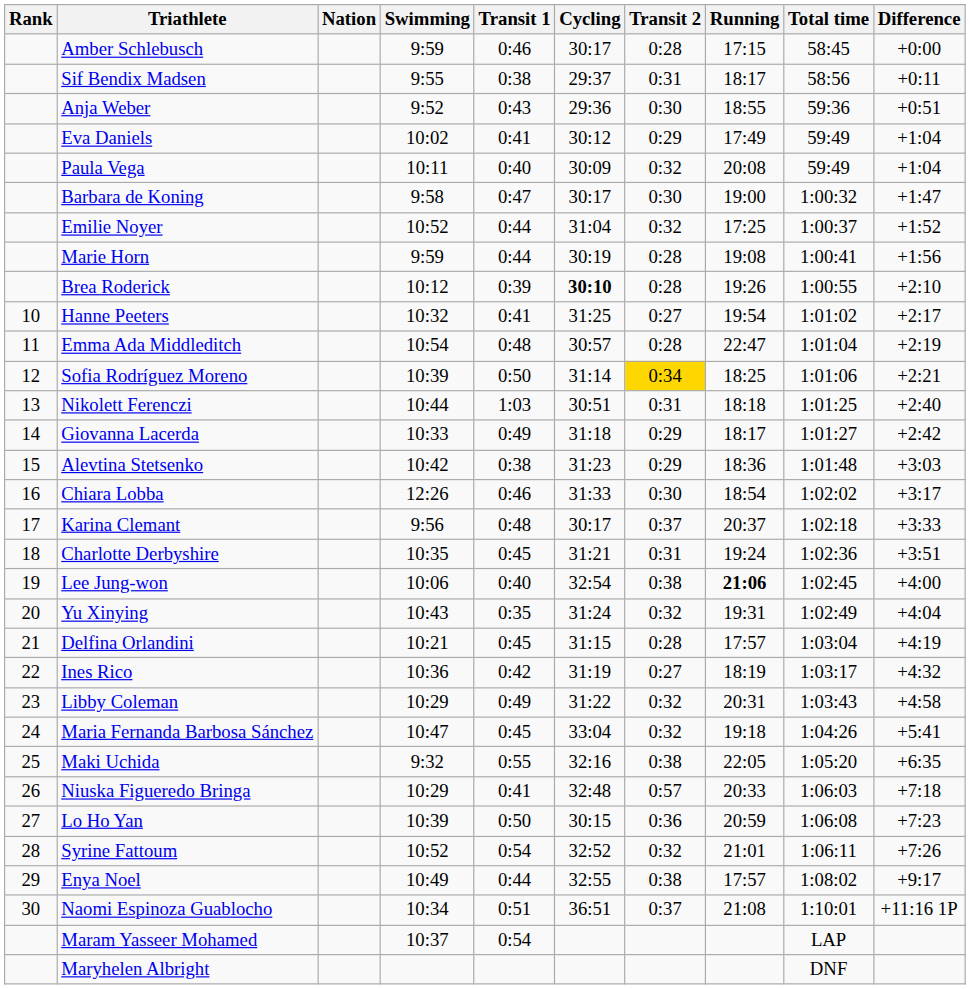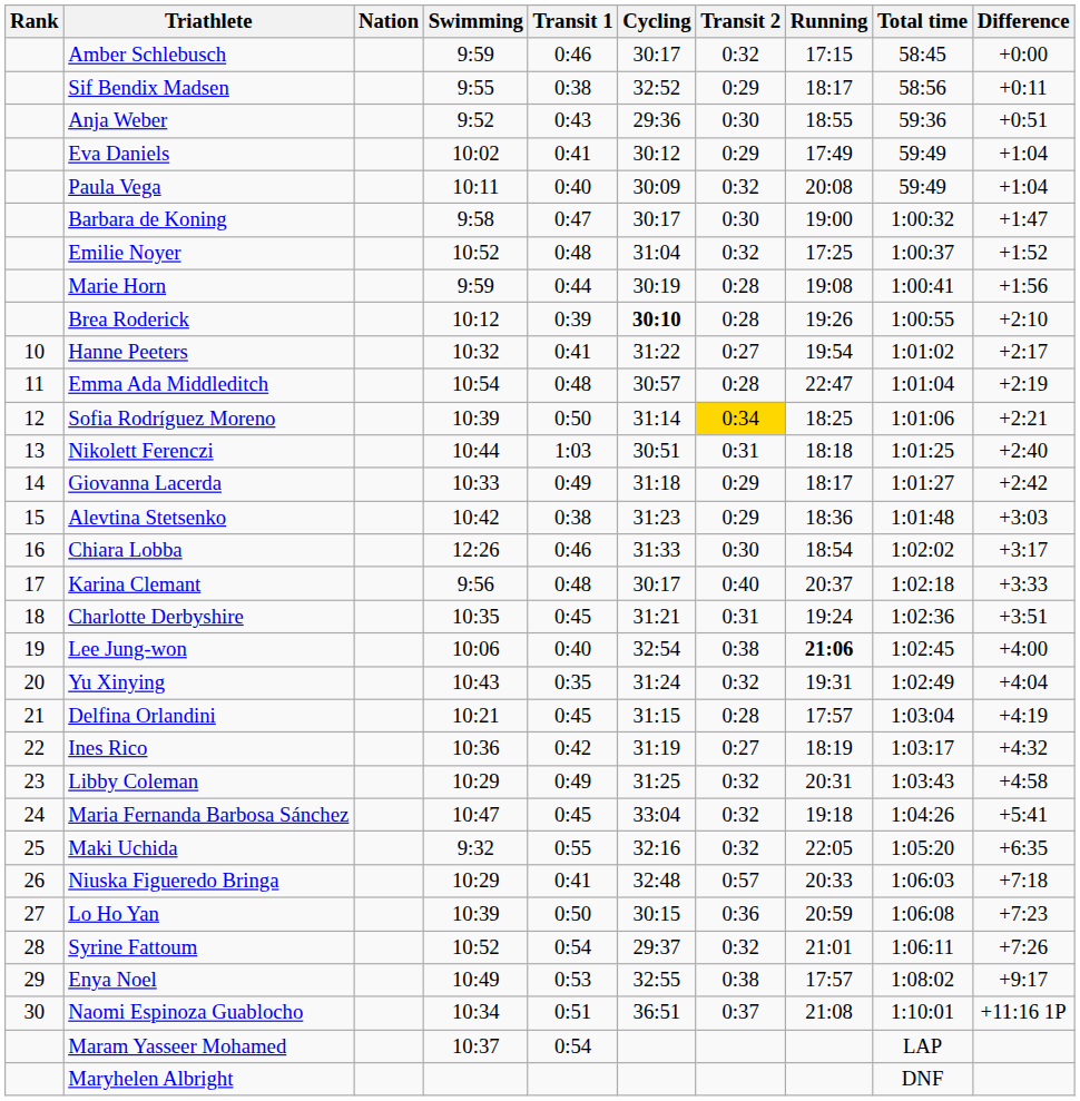 <table class="wikitable sortable" style="text-align:center">
 <tr>
 <th>Rank</th>
 <th>Triathlete</th>
 <th>Nation</th>
 <th>Swimming</th>
 <th>Transit 1</th>
 <th>Cycling</th>
 <th>Transit 2</th>
 <th>Running</th>
 <th>Total time</th>
 <th>Difference</th>
 </tr>
 <tr>
 <td></td>
 <td align=left><a href='#'>Amber Schlebusch</a></td>
 <td align=left></td>
 <td>9:59</td>
 <td>0:46</td>
 <td>30:17</td>
-<td>0:28</td>
+<td>0:32</td>
 <td>17:15</td>
 <td>58:45</td>
 <td>+0:00</td>
 </tr>
 <tr>
 <td></td>
 <td align=left><a href='#'>Sif Bendix Madsen</a></td>
 <td align=left></td>
 <td>9:55</td>
 <td>0:38</td>
-<td>29:37</td>
-<td>0:31</td>
+<td>32:52</td>
+<td>0:29</td>
 <td>18:17</td>
 <td>58:56</td>
 <td>+0:11</td>
 </tr>
 <tr>
 <td></td>
 <td align=left><a href='#'>Anja Weber</a></td>
 <td align=left></td>
 <td>9:52</td>
 <td>0:43</td>
 <td>29:36</td>
 <td>0:30</td>
 <td>18:55</td>
 <td>59:36</td>
 <td>+0:51</td>
 </tr>
 <tr>
 <td></td>
 <td align=left><a href='#'>Eva Daniels</a></td>
 <td align=left></td>
 <td>10:02</td>
 <td>0:41</td>
 <td>30:12</td>
 <td>0:29</td>
 <td>17:49</td>
 <td>59:49</td>
 <td>+1:04</td>
 </tr>
 <tr>
 <td></td>
 <td align=left><a href='#'>Paula Vega</a></td>
 <td align=left></td>
 <td>10:11</td>
 <td>0:40</td>
 <td>30:09</td>
 <td>0:32</td>
 <td>20:08</td>
 <td>59:49</td>
 <td>+1:04</td>
 </tr>
 <tr>
 <td></td>
 <td align=left><a href='#'>Barbara de Koning</a></td>
 <td align=left></td>
 <td>9:58</td>
 <td>0:47</td>
 <td>30:17</td>
 <td>0:30</td>
 <td>19:00</td>
 <td>1:00:32</td>
 <td>+1:47</td>
 </tr>
 <tr>
 <td></td>
 <td align=left><a href='#'>Emilie Noyer</a></td>
 <td align=left></td>
 <td>10:52</td>
-<td>0:44</td>
+<td>0:48</td>
 <td>31:04</td>
 <td>0:32</td>
 <td>17:25</td>
 <td>1:00:37</td>
 <td>+1:52</td>
 </tr>
 <tr>
 <td></td>
 <td align=left><a href='#'>Marie Horn</a></td>
 <td align=left></td>
 <td>9:59</td>
 <td>0:44</td>
 <td>30:19</td>
 <td>0:28</td>
 <td>19:08</td>
 <td>1:00:41</td>
 <td>+1:56</td>
 </tr>
 <tr>
 <td></td>
 <td align=left><a href='#'>Brea Roderick</a></td>
 <td align=left></td>
 <td>10:12</td>
 <td>0:39</td>
 <td><strong>30:10</strong></td>
 <td>0:28</td>
 <td>19:26</td>
 <td>1:00:55</td>
 <td>+2:10</td>
 </tr>
 <tr>
 <td>10</td>
 <td align=left><a href='#'>Hanne Peeters</a></td>
 <td align=left></td>
 <td>10:32</td>
 <td>0:41</td>
-<td>31:25</td>
+<td>31:22</td>
 <td>0:27</td>
 <td>19:54</td>
 <td>1:01:02</td>
 <td>+2:17</td>
 </tr>
 <tr>
 <td>11</td>
 <td align=left><a href='#'>Emma Ada Middleditch</a></td>
 <td align=left></td>
 <td>10:54</td>
 <td>0:48</td>
 <td>30:57</td>
 <td>0:28</td>
 <td>22:47</td>
 <td>1:01:04</td>
 <td>+2:19</td>
 </tr>
 <tr>
 <td>12</td>
 <td align=left><a href='#'>Sofia Rodríguez Moreno</a></td>
 <td align=left></td>
 <td>10:39</td>
 <td>0:50</td>
 <td>31:14</td>
 <td style="background: gold;">0:34</td>
 <td>18:25</td>
 <td>1:01:06</td>
 <td>+2:21</td>
 </tr>
 <tr>
 <td>13</td>
 <td align=left><a href='#'>Nikolett Ferenczi</a></td>
 <td align=left></td>
 <td>10:44</td>
 <td>1:03</td>
 <td>30:51</td>
 <td>0:31</td>
 <td>18:18</td>
 <td>1:01:25</td>
 <td>+2:40</td>
 </tr>
 <tr>
 <td>14</td>
 <td align=left><a href='#'>Giovanna Lacerda</a></td>
 <td align=left></td>
 <td>10:33</td>
 <td>0:49</td>
 <td>31:18</td>
 <td>0:29</td>
 <td>18:17</td>
 <td>1:01:27</td>
 <td>+2:42</td>
 </tr>
 <tr>
 <td>15</td>
 <td align=left><a href='#'>Alevtina Stetsenko</a></td>
 <td align=left></td>
 <td>10:42</td>
 <td>0:38</td>
 <td>31:23</td>
 <td>0:29</td>
 <td>18:36</td>
 <td>1:01:48</td>
 <td>+3:03</td>
 </tr>
 <tr>
 <td>16</td>
 <td align=left><a href='#'>Chiara Lobba</a></td>
 <td align=left></td>
 <td>12:26</td>
 <td>0:46</td>
 <td>31:33</td>
 <td>0:30</td>
 <td>18:54</td>
 <td>1:02:02</td>
 <td>+3:17</td>
 </tr>
 <tr>
 <td>17</td>
 <td align=left><a href='#'>Karina Clemant</a></td>
 <td align=left></td>
 <td>9:56</td>
 <td>0:48</td>
 <td>30:17</td>
-<td>0:37</td>
+<td>0:40</td>
 <td>20:37</td>
 <td>1:02:18</td>
 <td>+3:33</td>
 </tr>
 <tr>
 <td>18</td>
 <td align=left><a href='#'>Charlotte Derbyshire</a></td>
 <td align=left></td>
 <td>10:35</td>
 <td>0:45</td>
 <td>31:21</td>
 <td>0:31</td>
 <td>19:24</td>
 <td>1:02:36</td>
 <td>+3:51</td>
 </tr>
 <tr>
 <td>19</td>
 <td align=left><a href='#'>Lee Jung-won</a></td>
 <td align=left></td>
 <td>10:06</td>
 <td>0:40</td>
 <td>32:54</td>
 <td>0:38</td>
 <td><strong>21:06</strong></td>
 <td>1:02:45</td>
 <td>+4:00</td>
 </tr>
 <tr>
 <td>20</td>
 <td align=left><a href='#'>Yu Xinying</a></td>
 <td align=left></td>
 <td>10:43</td>
 <td>0:35</td>
 <td>31:24</td>
 <td>0:32</td>
 <td>19:31</td>
 <td>1:02:49</td>
 <td>+4:04</td>
 </tr>
 <tr>
 <td>21</td>
 <td align=left><a href='#'>Delfina Orlandini</a></td>
 <td align=left></td>
 <td>10:21</td>
 <td>0:45</td>
 <td>31:15</td>
 <td>0:28</td>
 <td>17:57</td>
 <td>1:03:04</td>
 <td>+4:19</td>
 </tr>
 <tr>
 <td>22</td>
 <td align=left><a href='#'>Ines Rico</a></td>
 <td align=left></td>
 <td>10:36</td>
 <td>0:42</td>
 <td>31:19</td>
 <td>0:27</td>
 <td>18:19</td>
 <td>1:03:17</td>
 <td>+4:32</td>
 </tr>
 <tr>
 <td>23</td>
 <td align=left><a href='#'>Libby Coleman</a></td>
 <td align=left></td>
 <td>10:29</td>
 <td>0:49</td>
-<td>31:22</td>
+<td>31:25</td>
 <td>0:32</td>
 <td>20:31</td>
 <td>1:03:43</td>
 <td>+4:58</td>
 </tr>
 <tr>
 <td>24</td>
 <td align=left><a href='#'>Maria Fernanda Barbosa Sánchez</a></td>
 <td align=left></td>
 <td>10:47</td>
 <td>0:45</td>
 <td>33:04</td>
 <td>0:32</td>
 <td>19:18</td>
 <td>1:04:26</td>
 <td>+5:41</td>
 </tr>
 <tr>
 <td>25</td>
 <td align=left><a href='#'>Maki Uchida</a></td>
 <td align=left></td>
 <td>9:32</td>
 <td>0:55</td>
 <td>32:16</td>
-<td>0:38</td>
+<td>0:32</td>
 <td>22:05</td>
 <td>1:05:20</td>
 <td>+6:35</td>
 </tr>
 <tr>
 <td>26</td>
 <td align=left><a href='#'>Niuska Figueredo Bringa</a></td>
 <td align=left></td>
 <td>10:29</td>
 <td>0:41</td>
 <td>32:48</td>
 <td>0:57</td>
 <td>20:33</td>
 <td>1:06:03</td>
 <td>+7:18</td>
 </tr>
 <tr>
 <td>27</td>
 <td align=left><a href='#'>Lo Ho Yan</a></td>
 <td align=left></td>
 <td>10:39</td>
 <td>0:50</td>
 <td>30:15</td>
 <td>0:36</td>
 <td>20:59</td>
 <td>1:06:08</td>
 <td>+7:23</td>
 </tr>
 <tr>
 <td>28</td>
 <td align=left><a href='#'>Syrine Fattoum</a></td>
 <td align=left></td>
 <td>10:52</td>
 <td>0:54</td>
-<td>32:52</td>
+<td>29:37</td>
 <td>0:32</td>
 <td>21:01</td>
 <td>1:06:11</td>
 <td>+7:26</td>
 </tr>
 <tr>
 <td>29</td>
 <td align=left><a href='#'>Enya Noel</a></td>
 <td align=left></td>
 <td>10:49</td>
-<td>0:44</td>
+<td>0:53</td>
 <td>32:55</td>
 <td>0:38</td>
 <td>17:57</td>
 <td>1:08:02</td>
 <td>+9:17</td>
 </tr>
 <tr>
 <td>30</td>
 <td align=left><a href='#'>Naomi Espinoza Guablocho</a></td>
 <td align=left></td>
 <td>10:34</td>
 <td>0:51</td>
 <td>36:51</td>
 <td>0:37</td>
 <td>21:08</td>
 <td>1:10:01</td>
 <td>+11:16 1P</td>
 </tr>
 <tr>
 <td></td>
 <td align=left><a href='#'>Maram Yasseer Mohamed</a></td>
 <td align=left></td>
 <td>10:37</td>
 <td>0:54</td>
 <td></td>
 <td></td>
 <td></td>
 <td>LAP</td>
 <td></td>
 </tr>
 <tr>
 <td></td>
 <td align=left><a href='#'>Maryhelen Albright</a></td>
 <td align=left></td>
 <td></td>
 <td></td>
 <td></td>
 <td></td>
 <td></td>
 <td>DNF</td>
 <td></td>
 </tr>
 </table>
